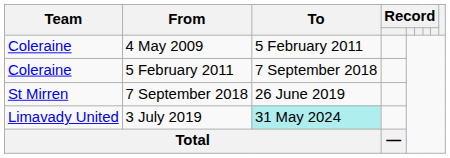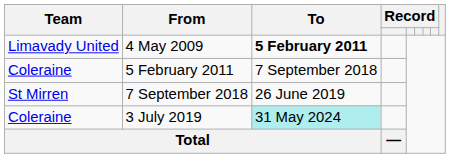 <table class=wikitable style="text-align: center">
 <tr>
 <th rowspan=2>Team</th>
 <th rowspan=2>From</th>
 <th rowspan=2>To</th>
 <th colspan=5>Record</th>
 <th rowspan=2></th>
 </tr>
 <tr>
 <th></th>
 <th></th>
 <th></th>
 <th></th>
 <th></th>
 </tr>
 <tr>
-<td align=left><a href='#'>Coleraine</a></td>
+<td align=left><a href='#'>Limavady United</a></td>
 <td align=left>4 May 2009</td>
-<td align=left>5 February 2011<br></td>
+<td align=left><strong>5 February 2011<br></strong></td>
 <td></td>
 </tr>
 <tr>
 <td align=left><a href='#'>Coleraine</a></td>
 <td align=left>5 February 2011</td>
 <td align=left>7 September 2018<br></td>
 <td></td>
 </tr>
 <tr>
 <td align=left><a href='#'>St Mirren</a></td>
 <td align=left>7 September 2018</td>
 <td align=left>26 June 2019<br></td>
 <td></td>
 </tr>
 <tr>
-<td align=left><a href='#'>Limavady United</a></td>
+<td align=left><a href='#'>Coleraine</a></td>
 <td align=left>3 July 2019</td>
 <td align=left style="background: paleturquoise;">31 May 2024<br></td>
 <td></td>
 </tr>
 <tr>
 <th colspan=3>Total<br></th>
 <th>—</th>
 </tr>
 </table>
